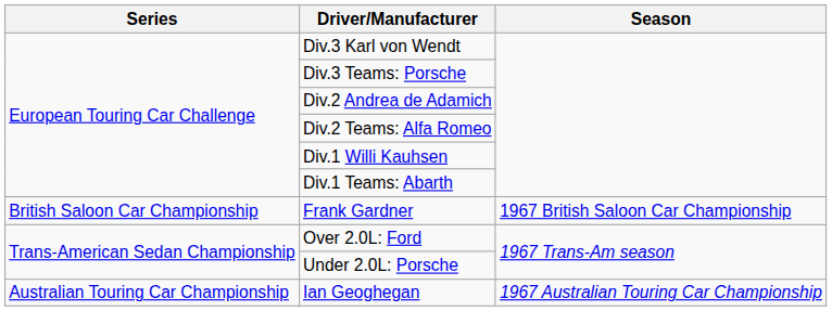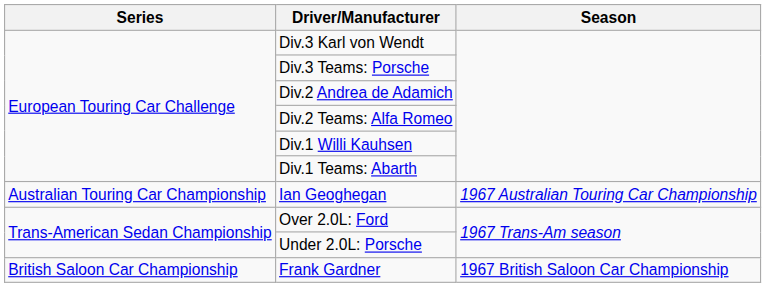 <table class="wikitable" style="font-size: 87%;">
 <tr>
 <th>Series</th>
 <th>Driver/Manufacturer</th>
 <th>Season</th>
 </tr>
 <tr>
 <td rowspan=6><a href='#'>European Touring Car Challenge</a></td>
 <td>Div.3  Karl von Wendt</td>
 <td rowspan=6></td>
 </tr>
 <tr>
 <td>Div.3 Teams:  <a href='#'>Porsche</a></td>
 </tr>
 <tr>
 <td>Div.2  <a href='#'>Andrea de Adamich</a></td>
 </tr>
 <tr>
 <td>Div.2 Teams:  <a href='#'>Alfa Romeo</a></td>
 </tr>
 <tr>
 <td>Div.1  <a href='#'>Willi Kauhsen</a></td>
 </tr>
 <tr>
 <td>Div.1 Teams:  <a href='#'>Abarth</a></td>
 </tr>
 <tr>
-<td><a href='#'>British Saloon Car Championship</a></td>
-<td> <a href='#'>Frank Gardner</a></td>
-<td><a href='#'>1967 British Saloon Car Championship</a></td>
+<td><a href='#'>Australian Touring Car Championship</a></td>
+<td> <a href='#'>Ian Geoghegan</a></td>
+<td><em><a href='#'>1967 Australian Touring Car Championship</a></em></td>
 </tr>
 <tr>
 <td rowspan=2><a href='#'>Trans-American Sedan Championship</a></td>
 <td>Over 2.0L:  <a href='#'>Ford</a></td>
 <td rowspan=2><em><a href='#'>1967 Trans-Am season</a></em></td>
 </tr>
 <tr>
 <td>Under 2.0L:  <a href='#'>Porsche</a></td>
 </tr>
 <tr>
-<td><a href='#'>Australian Touring Car Championship</a></td>
-<td> <a href='#'>Ian Geoghegan</a></td>
-<td><em><a href='#'>1967 Australian Touring Car Championship</a></em></td>
+<td><a href='#'>British Saloon Car Championship</a></td>
+<td> <a href='#'>Frank Gardner</a></td>
+<td><a href='#'>1967 British Saloon Car Championship</a></td>
 </tr>
 </table>
